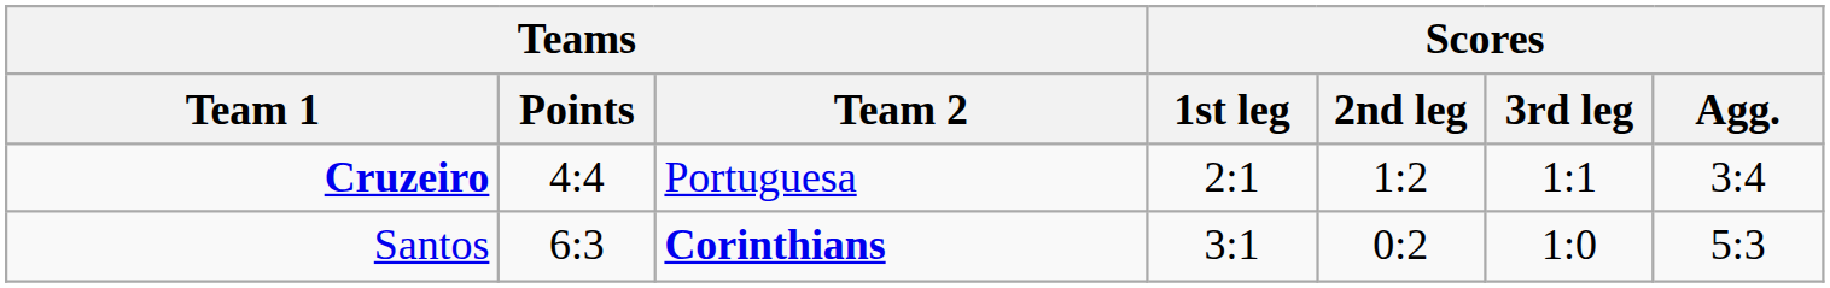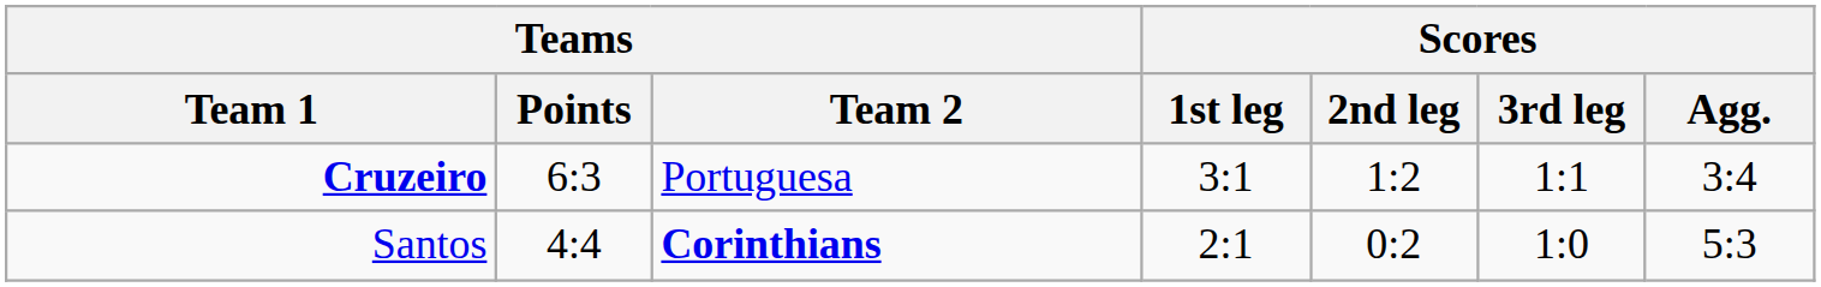 <table class="wikitable" style="text-align:center;">
 <tr>
 <th colspan=3>Teams</th>
 <th colspan=4>Scores</th>
 </tr>
 <tr>
 <th width="175">Team 1</th>
 <th width="50">Points</th>
 <th width="175">Team 2</th>
 <th width="55">1st leg</th>
 <th width="55">2nd leg</th>
 <th width="55">3rd leg</th>
 <th width="55">Agg.</th>
 </tr>
 <tr>
 <td align=right><strong><a href='#'>Cruzeiro</a></strong> </td>
-<td>4:4</td>
+<td>6:3</td>
 <td align=left> <a href='#'>Portuguesa</a></td>
-<td>2:1</td>
+<td>3:1</td>
 <td>1:2</td>
 <td>1:1</td>
 <td>3:4</td>
 </tr>
 <tr>
 <td align=right><a href='#'>Santos</a> </td>
-<td>6:3</td>
+<td>4:4</td>
 <td align=left> <strong><a href='#'>Corinthians</a></strong></td>
-<td>3:1</td>
+<td>2:1</td>
 <td>0:2</td>
 <td>1:0</td>
 <td>5:3</td>
 </tr>
 </table>
